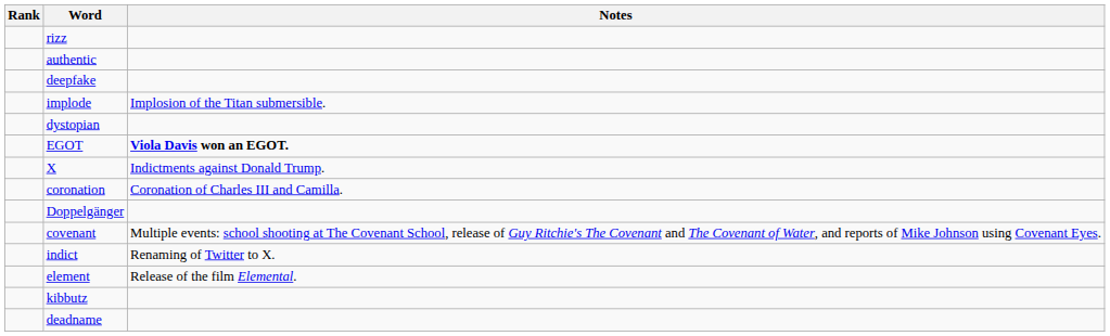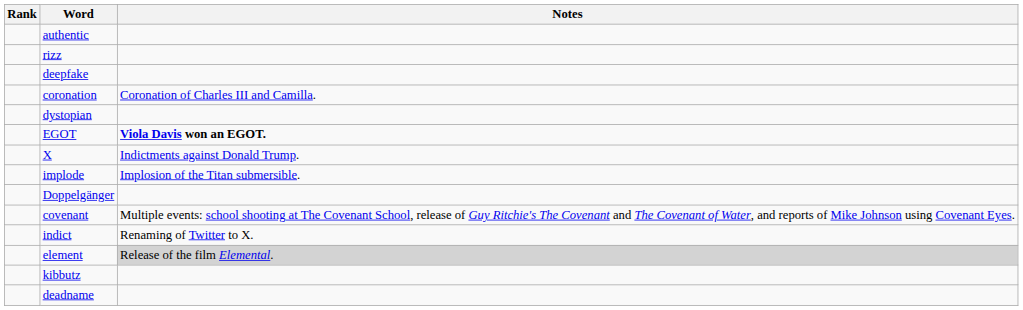 <table class="wikitable">
 <tr>
 <th>Rank</th>
 <th>Word</th>
 <th>Notes</th>
 </tr>
 <tr>
 <td></td>
-<td><a href='#'>rizz</a></td>
+<td><a href='#'>authentic</a></td>
 <td></td>
 </tr>
 <tr>
 <td></td>
-<td><a href='#'>authentic</a></td>
+<td><a href='#'>rizz</a></td>
 <td></td>
 </tr>
 <tr>
 <td></td>
 <td><a href='#'>deepfake</a></td>
 <td></td>
 </tr>
 <tr>
 <td></td>
-<td><a href='#'>implode</a></td>
-<td><a href='#'>Implosion of the Titan submersible</a>.</td>
+<td><a href='#'>coronation</a></td>
+<td><a href='#'>Coronation of Charles III and Camilla</a>.</td>
 </tr>
 <tr>
 <td></td>
 <td><a href='#'>dystopian</a></td>
 <td></td>
 </tr>
 <tr>
 <td></td>
 <td><a href='#'>EGOT</a></td>
 <td><strong><a href='#'>Viola Davis</a> won an EGOT.</strong></td>
 </tr>
 <tr>
 <td></td>
 <td><a href='#'>X</a></td>
 <td><a href='#'>Indictments against Donald Trump</a>.</td>
 </tr>
 <tr>
 <td></td>
-<td><a href='#'>coronation</a></td>
-<td><a href='#'>Coronation of Charles III and Camilla</a>.</td>
+<td><a href='#'>implode</a></td>
+<td><a href='#'>Implosion of the Titan submersible</a>.</td>
 </tr>
 <tr>
 <td></td>
 <td><a href='#'>Doppelgänger</a></td>
 <td></td>
 </tr>
 <tr>
 <td></td>
 <td><a href='#'>covenant</a></td>
 <td>Multiple events: <a href='#'>school shooting at The Covenant School</a>, release of <em><a href='#'>Guy Ritchie's The Covenant</a></em> and <em><a href='#'>The Covenant of Water</a></em>, and reports of <a href='#'>Mike Johnson</a> using <a href='#'>Covenant Eyes</a>.</td>
 </tr>
 <tr>
 <td></td>
 <td><a href='#'>indict</a></td>
 <td>Renaming of <a href='#'>Twitter</a> to X.</td>
 </tr>
 <tr>
 <td></td>
 <td><a href='#'>element</a></td>
-<td>Release of the film <a href='#'><em>Elemental</em></a>.</td>
+<td style="background: lightgrey;">Release of the film <a href='#'><em>Elemental</em></a>.</td>
 </tr>
 <tr>
 <td></td>
 <td><a href='#'>kibbutz</a></td>
 <td></td>
 </tr>
 <tr>
 <td></td>
 <td><a href='#'>deadname</a></td>
 <td></td>
 </tr>
 </table>
